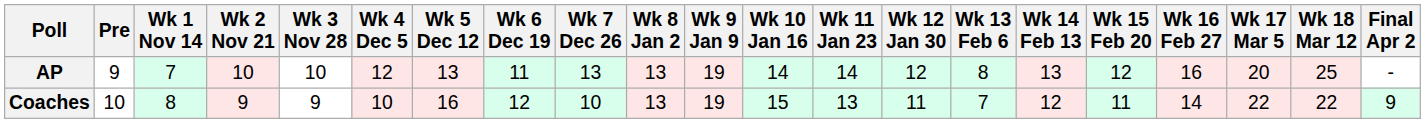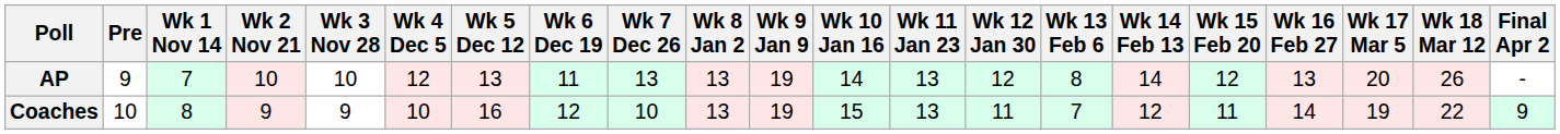 <table class="wikitable" style="white-space:nowrap;">
 <tr>
 <th>Poll</th>
 <th>Pre</th>
 <th>Wk 1 <br> Nov 14</th>
 <th>Wk 2 <br> Nov 21</th>
 <th>Wk 3 <br> Nov 28</th>
 <th>Wk 4 <br> Dec 5</th>
 <th>Wk 5 <br> Dec 12</th>
 <th>Wk 6 <br> Dec 19</th>
 <th>Wk 7 <br> Dec 26</th>
 <th>Wk 8 <br> Jan 2</th>
 <th>Wk 9 <br> Jan 9</th>
 <th>Wk 10 <br> Jan 16</th>
 <th>Wk 11 <br> Jan 23</th>
 <th>Wk 12 <br> Jan 30</th>
 <th>Wk 13 <br> Feb 6</th>
 <th>Wk 14 <br> Feb 13</th>
 <th>Wk 15 <br> Feb 20</th>
 <th>Wk 16 <br> Feb 27</th>
 <th>Wk 17 <br> Mar 5</th>
 <th>Wk 18 <br> Mar 12</th>
 <th>Final  <br> Apr 2</th>
 </tr>
 <tr style="text-align:center;">
 <th>AP</th>
 <td style="background:#FFF;">9</td>
 <td style="background:#D8FFEB;">7</td>
 <td style="background:#FFE6E6;">10</td>
 <td style="background:#FFF">10</td>
 <td style="background:#FFE6E6;">12</td>
 <td style="background:#FFE6E6;">13</td>
 <td style="background:#D8FFEB;">11</td>
 <td style="background:#D8FFEB;">13</td>
 <td style="background:#FFE6E6;">13</td>
 <td style="background:#FFE6E6;">19</td>
 <td style="background:#D8FFEB;">14</td>
-<td style="background:#D8FFEB;">14</td>
+<td style="background:#D8FFEB;">13</td>
 <td style="background:#D8FFEB;">12</td>
 <td style="background:#D8FFEB;">8</td>
+<td style="background:#FFE6E6;">14</td>
+<td style="background:#D8FFEB;">12</td>
 <td style="background:#FFE6E6;">13</td>
-<td style="background:#D8FFEB;">12</td>
-<td style="background:#FFE6E6;">16</td>
 <td style="background:#FFE6E6;">20</td>
-<td style="background:#FFE6E6;">25</td>
+<td style="background:#FFE6E6;">26</td>
 <td style="background:#FFF;">-</td>
 </tr>
 <tr style="text-align:center;">
 <th>Coaches</th>
 <td style="background:#FFF;">10</td>
 <td style="background:#D8FFEB;">8</td>
 <td style="background:#FFE6E6;">9</td>
 <td style="background:#FFF;">9</td>
 <td style="background:#FFE6E6;">10</td>
 <td style="background:#FFE6E6;">16</td>
 <td style="background:#D8FFEB;">12</td>
 <td style="background:#D8FFEB;">10</td>
 <td style="background:#FFE6E6;">13</td>
 <td style="background:#FFE6E6;">19</td>
 <td style="background:#D8FFEB;">15</td>
 <td style="background:#D8FFEB;">13</td>
 <td style="background:#D8FFEB;">11</td>
 <td style="background:#D8FFEB;">7</td>
 <td style="background:#FFE6E6;">12</td>
 <td style="background:#D8FFEB;">11</td>
 <td style="background:#FFE6E6;">14</td>
-<td style="background:#FFE6E6;">22</td>
+<td style="background:#FFE6E6;">19</td>
 <td style="background:#FFE6E6;">22</td>
 <td style="background:#D8FFEB;">9</td>
 </tr>
 </table>
